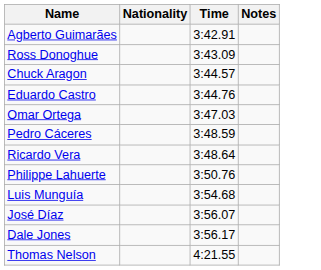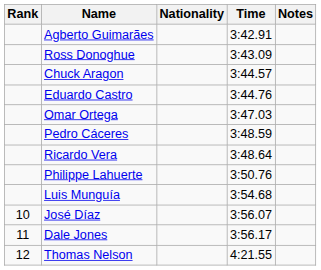 <table class="wikitable sortable" style="text-align:center">
 <tr>
+<th>Rank</th>
 <th>Name</th>
 <th>Nationality</th>
 <th>Time</th>
 <th>Notes</th>
 </tr>
 <tr>
+<td></td>
 <td align=left><a href='#'>Agberto Guimarães</a></td>
 <td align=left></td>
 <td>3:42.91</td>
 <td></td>
 </tr>
 <tr>
+<td></td>
 <td align=left><a href='#'>Ross Donoghue</a></td>
 <td align=left></td>
 <td>3:43.09</td>
 <td></td>
 </tr>
 <tr>
+<td></td>
 <td align=left><a href='#'>Chuck Aragon</a></td>
 <td align=left></td>
 <td>3:44.57</td>
 <td></td>
 </tr>
 <tr>
+<td></td>
 <td align=left><a href='#'>Eduardo Castro</a></td>
 <td align=left></td>
 <td>3:44.76</td>
 <td></td>
 </tr>
 <tr>
+<td></td>
 <td align=left><a href='#'>Omar Ortega</a></td>
 <td align=left></td>
 <td>3:47.03</td>
 <td></td>
 </tr>
 <tr>
+<td></td>
 <td align=left><a href='#'>Pedro Cáceres</a></td>
 <td align=left></td>
 <td>3:48.59</td>
 <td></td>
 </tr>
 <tr>
+<td></td>
 <td align=left><a href='#'>Ricardo Vera</a></td>
 <td align=left></td>
 <td>3:48.64</td>
 <td></td>
 </tr>
 <tr>
+<td></td>
 <td align=left><a href='#'>Philippe Lahuerte</a></td>
 <td align=left></td>
 <td>3:50.76</td>
 <td></td>
 </tr>
 <tr>
+<td></td>
 <td align=left><a href='#'>Luis Munguía</a></td>
 <td align=left></td>
 <td>3:54.68</td>
 <td></td>
 </tr>
 <tr>
+<td>10</td>
 <td align=left><a href='#'>José Díaz</a></td>
 <td align=left></td>
 <td>3:56.07</td>
 <td></td>
 </tr>
 <tr>
+<td>11</td>
 <td align=left><a href='#'>Dale Jones</a></td>
 <td align=left></td>
 <td>3:56.17</td>
 <td></td>
 </tr>
 <tr>
+<td>12</td>
 <td align=left><a href='#'>Thomas Nelson</a></td>
 <td align=left></td>
 <td>4:21.55</td>
 <td></td>
 </tr>
 </table>
